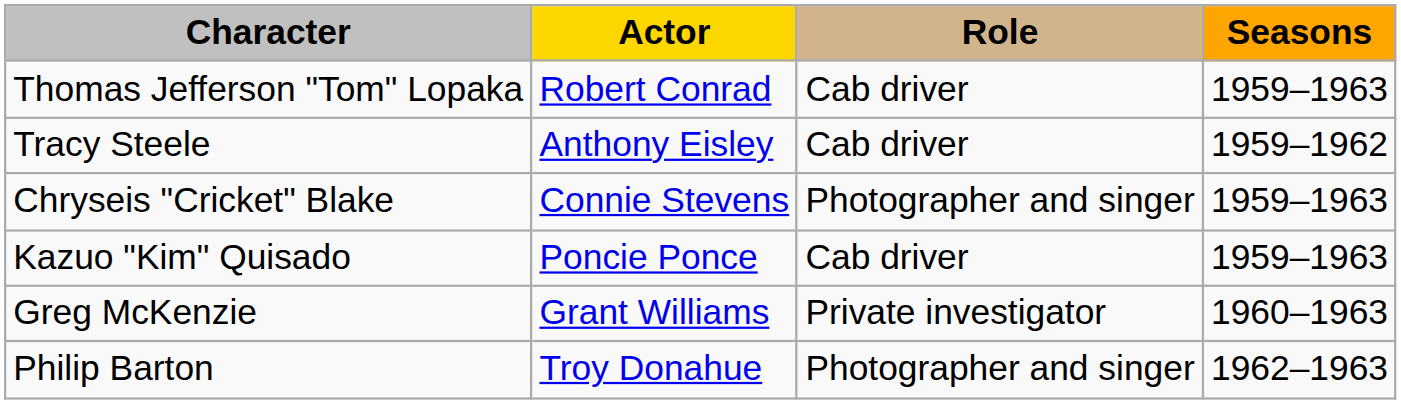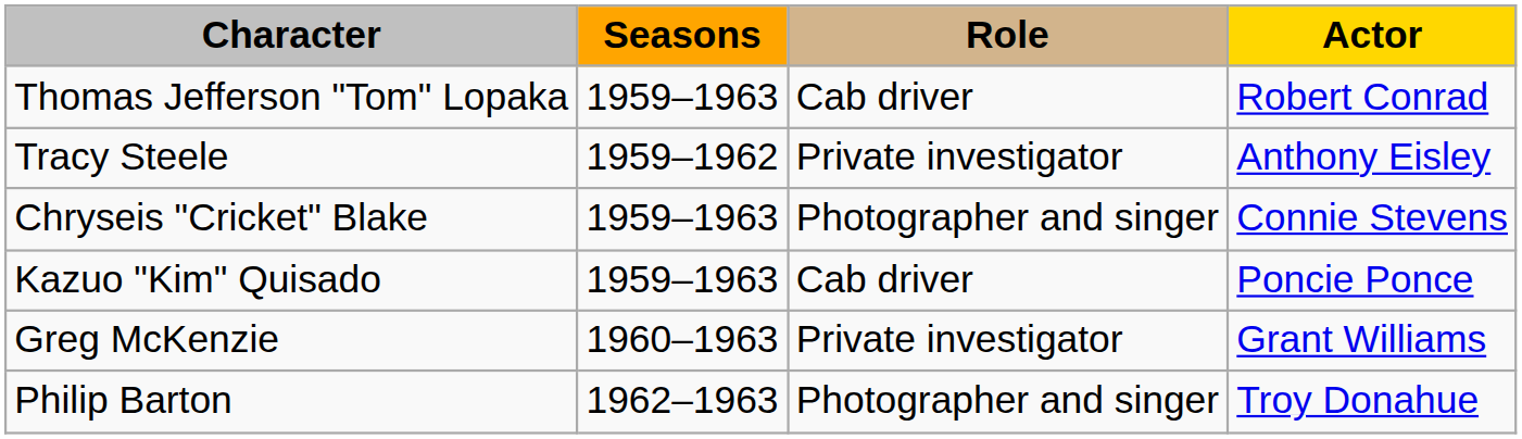 <table class="wikitable">
 <tr>
 <th style="background-color:silver;">Character</th>
+<th style="background-color:orange;">Seasons</th>
+<th style="background-color:tan;">Role</th>
 <th style="background-color:gold;">Actor</th>
-<th style="background-color:tan;">Role</th>
-<th style="background-color:orange;">Seasons</th>
 </tr>
 <tr>
 <td>Thomas Jefferson "Tom" Lopaka</td>
+<td>1959–1963</td>
+<td>Cab driver</td>
 <td><a href='#'>Robert Conrad</a></td>
-<td>Cab driver</td>
-<td>1959–1963</td>
 </tr>
 <tr>
 <td>Tracy Steele</td>
+<td>1959–1962</td>
+<td>Private investigator</td>
 <td><a href='#'>Anthony Eisley</a></td>
-<td>Cab driver</td>
-<td>1959–1962</td>
 </tr>
 <tr>
 <td>Chryseis "Cricket" Blake</td>
+<td>1959–1963</td>
+<td>Photographer and singer</td>
 <td><a href='#'>Connie Stevens</a></td>
-<td>Photographer and singer</td>
-<td>1959–1963</td>
 </tr>
 <tr>
 <td>Kazuo "Kim" Quisado</td>
+<td>1959–1963</td>
+<td>Cab driver</td>
 <td><a href='#'>Poncie Ponce</a></td>
-<td>Cab driver</td>
-<td>1959–1963</td>
 </tr>
 <tr>
 <td>Greg McKenzie</td>
+<td>1960–1963</td>
+<td>Private investigator</td>
 <td><a href='#'>Grant Williams</a></td>
-<td>Private investigator</td>
-<td>1960–1963</td>
 </tr>
 <tr>
 <td>Philip Barton</td>
+<td>1962–1963</td>
+<td>Photographer and singer</td>
 <td><a href='#'>Troy Donahue</a></td>
-<td>Photographer and singer</td>
-<td>1962–1963</td>
 </tr>
 </table>
